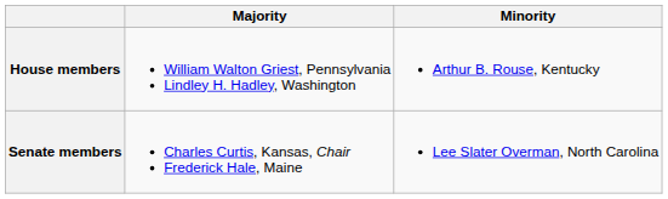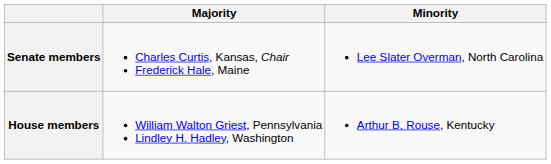 <table class=wikitable>
 <tr>
 <th></th>
 <th>Majority</th>
 <th>Minority</th>
 </tr>
 <tr>
+<th>Senate members</th>
+<td valign="top" ><br><ul><li><a href='#'>Charles Curtis</a>, Kansas, <em>Chair</em></li><li><a href='#'>Frederick Hale</a>, Maine</li></ul></td>
+<td valign="top" ><br><ul><li><a href='#'>Lee Slater Overman</a>, North Carolina</li></ul></td>
+</tr>
+<tr>
 <th>House members</th>
 <td valign="top" ><br><ul><li><a href='#'>William Walton Griest</a>, Pennsylvania</li><li><a href='#'>Lindley H. Hadley</a>, Washington</li></ul></td>
 <td valign="top" ><br><ul><li><a href='#'>Arthur B. Rouse</a>, Kentucky</li></ul></td>
 </tr>
-<tr>
-<th>Senate members</th>
-<td valign="top" ><br><ul><li><a href='#'>Charles Curtis</a>, Kansas, <em>Chair</em></li><li><a href='#'>Frederick Hale</a>, Maine</li></ul></td>
-<td valign="top" ><br><ul><li><a href='#'>Lee Slater Overman</a>, North Carolina</li></ul></td>
-</tr>
 </table>
